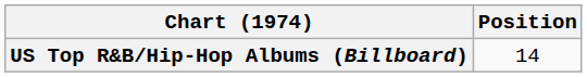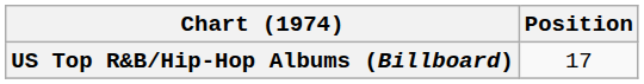 <table class="wikitable plainrowheaders" style="text-align:center">
 <tr>
 <th scope="col">Chart (1974)</th>
 <th scope="col">Position</th>
 </tr>
 <tr>
 <th scope="row">US Top R&B/Hip-Hop Albums (<em>Billboard</em>)</th>
-<td>14</td>
+<td>17</td>
 </tr>
 </table>
